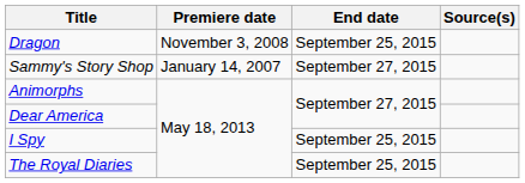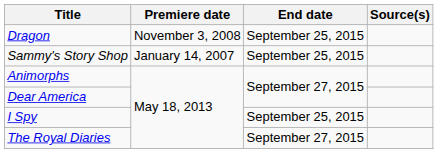 <table class="wikitable sortable">
 <tr>
 <th>Title</th>
 <th>Premiere date</th>
 <th>End date</th>
 <th>Source(s)</th>
 </tr>
 <tr>
 <td><em><a href='#'>Dragon</a></em></td>
 <td>November 3, 2008</td>
 <td>September 25, 2015</td>
 <td></td>
 </tr>
 <tr>
 <td><em>Sammy's Story Shop</em></td>
 <td>January 14, 2007</td>
-<td>September 27, 2015</td>
+<td>September 25, 2015</td>
 <td></td>
 </tr>
 <tr>
 <td><em><a href='#'>Animorphs</a></em></td>
 <td rowspan=4>May 18, 2013</td>
 <td rowspan=2>September 27, 2015</td>
 <td></td>
 </tr>
 <tr>
 <td><em><a href='#'>Dear America</a></em></td>
 <td></td>
 </tr>
 <tr>
 <td><em><a href='#'>I Spy</a></em></td>
 <td>September 25, 2015</td>
 <td></td>
 </tr>
 <tr>
 <td><em><a href='#'>The Royal Diaries</a></em></td>
-<td>September 25, 2015</td>
+<td>September 27, 2015</td>
 <td></td>
 </tr>
 </table>
